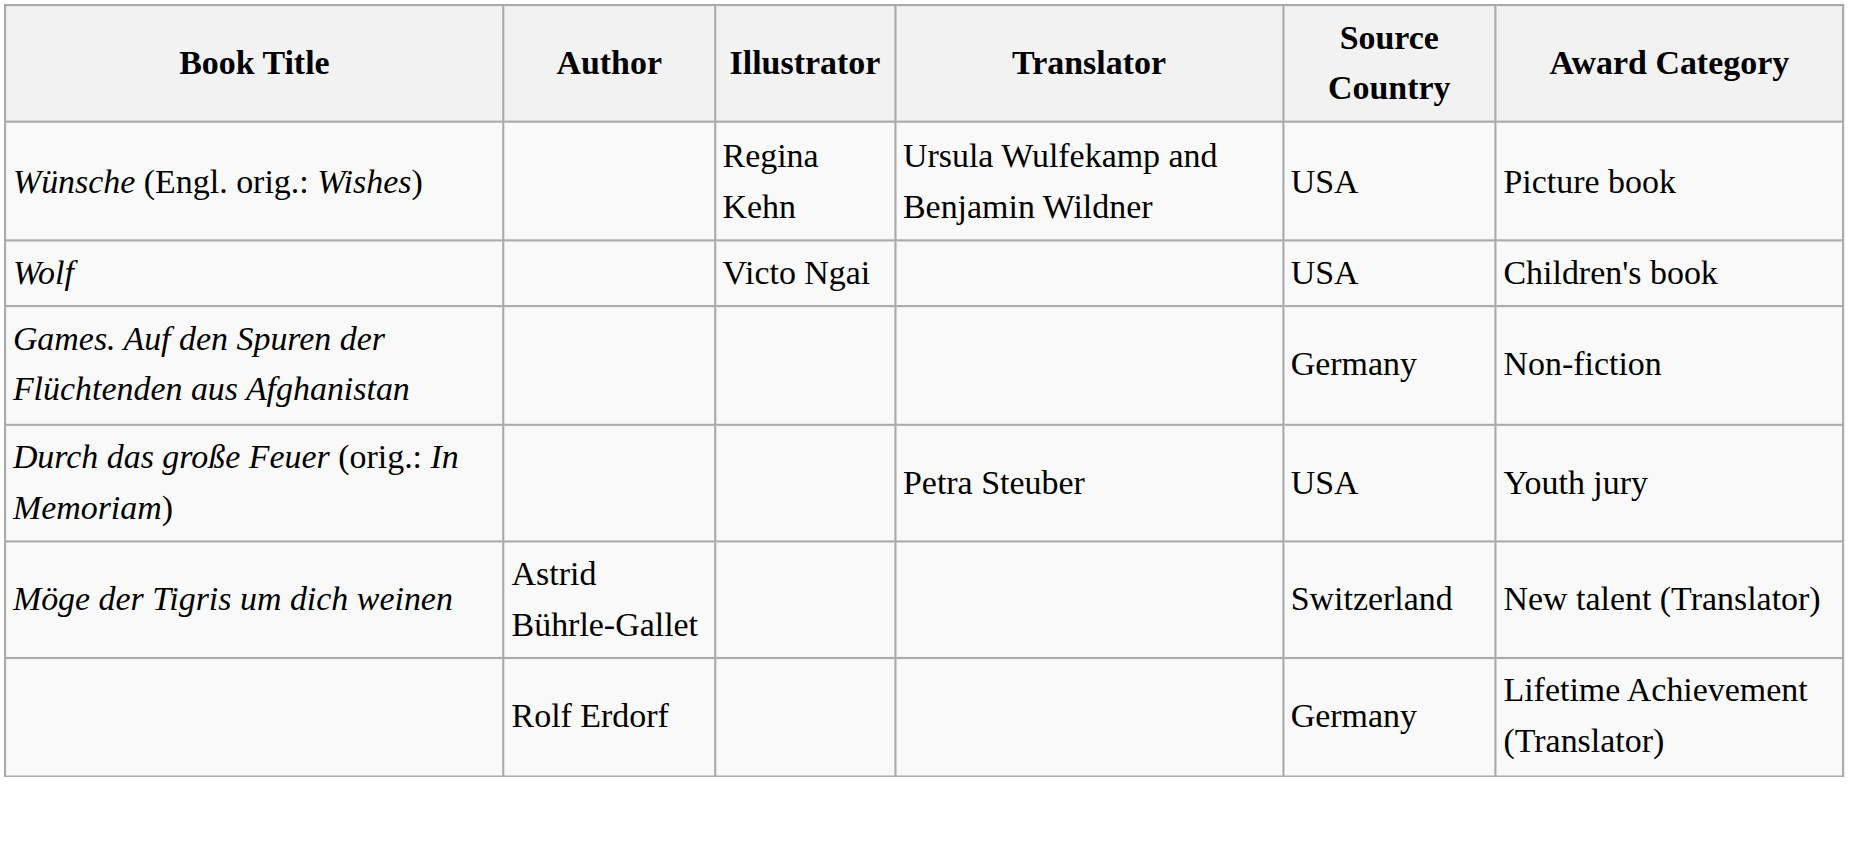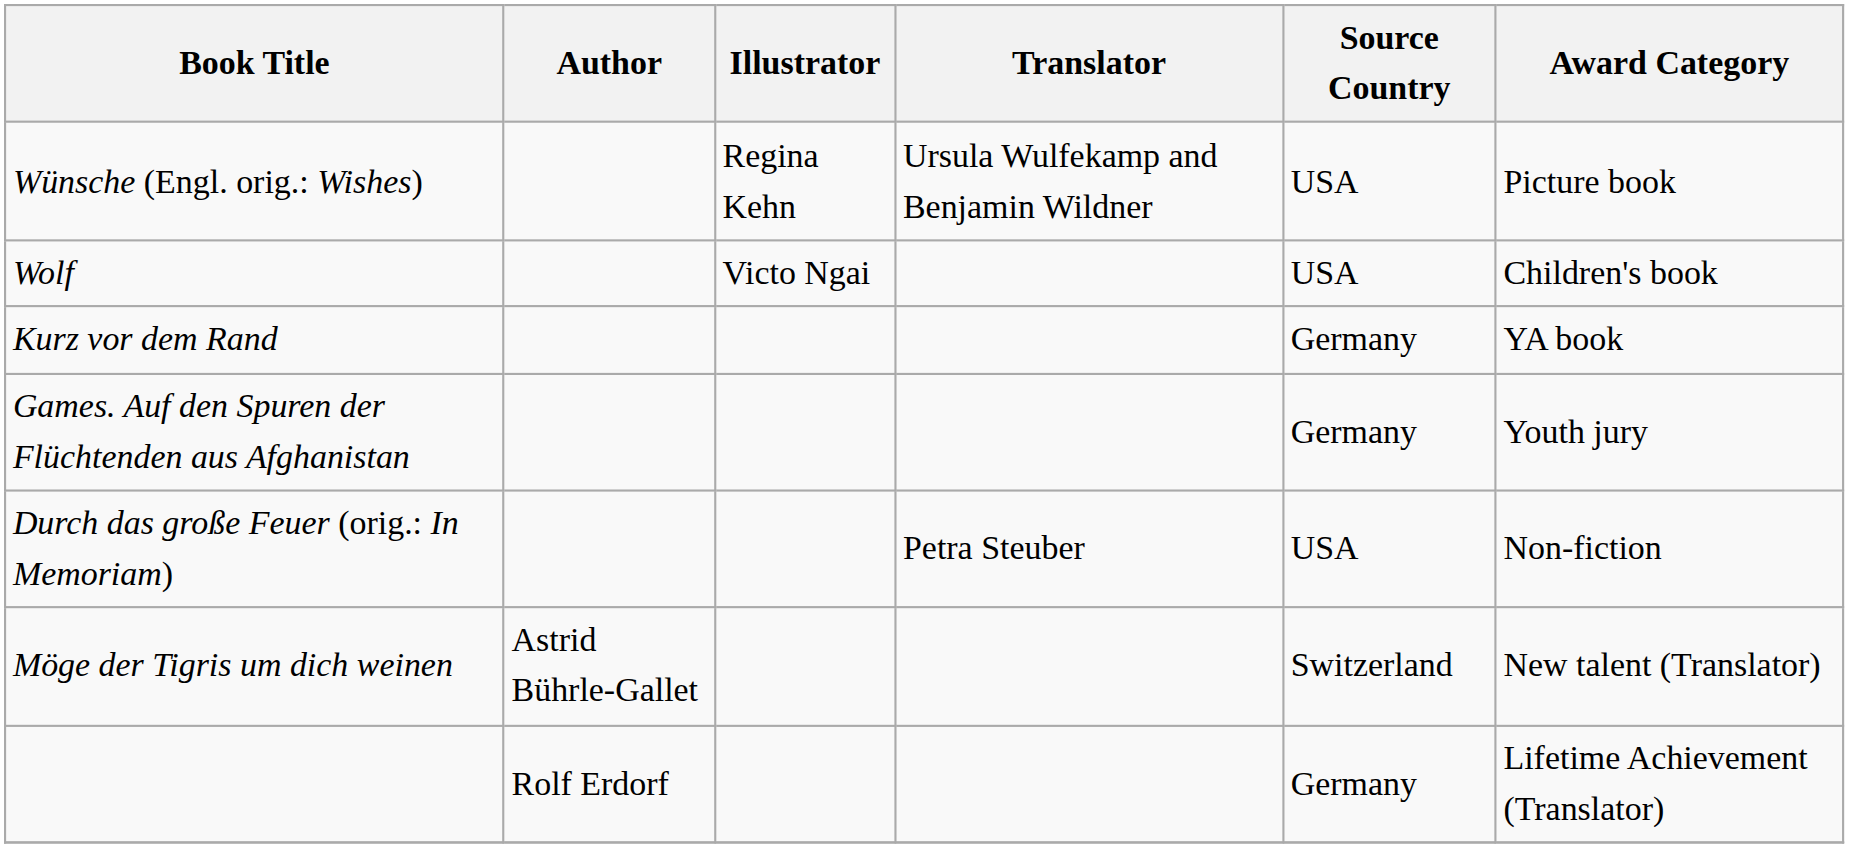 <table class="wikitable sortable mw-collapsible" style="font-size:1.00em; line-height:1.5em;">
 <tr>
 <th scope="col">Book Title</th>
 <th scope="col">Author</th>
 <th scope="col">Illustrator</th>
 <th scope="col">Translator</th>
 <th scope="col">Source Country</th>
 <th scope="col">Award Category</th>
 </tr>
 <tr>
 <td><em>Wünsche</em> (Engl. orig.: <em>Wishes</em>)</td>
 <td></td>
 <td>Regina Kehn</td>
 <td>Ursula Wulfekamp and Benjamin Wildner</td>
 <td>USA</td>
 <td>Picture book</td>
 </tr>
 <tr>
 <td><em>Wolf</em></td>
 <td></td>
 <td>Victo Ngai</td>
 <td></td>
 <td>USA</td>
 <td>Children's book</td>
 </tr>
 <tr>
+<td><em>Kurz vor dem Rand</em></td>
+<td></td>
+<td></td>
+<td></td>
+<td>Germany</td>
+<td>YA book</td>
+</tr>
+<tr>
 <td><em>Games. Auf den Spuren der Flüchtenden aus Afghanistan</em></td>
 <td></td>
 <td></td>
 <td></td>
 <td>Germany</td>
-<td>Non-fiction</td>
+<td>Youth jury</td>
 </tr>
 <tr>
 <td><em>Durch das große Feuer</em> (orig.: <em>In Memoriam</em>)</td>
 <td></td>
 <td></td>
 <td>Petra Steuber</td>
 <td>USA</td>
-<td>Youth jury</td>
+<td>Non-fiction</td>
 </tr>
 <tr>
 <td><em>Möge der Tigris um dich weinen</em></td>
 <td>Astrid Bührle-Gallet</td>
 <td></td>
 <td></td>
 <td>Switzerland</td>
 <td>New talent (Translator)</td>
 </tr>
 <tr>
 <td></td>
 <td>Rolf Erdorf</td>
 <td></td>
 <td></td>
 <td>Germany</td>
 <td>Lifetime Achievement (Translator)</td>
 </tr>
 <tr>
 </tr>
 </table>
